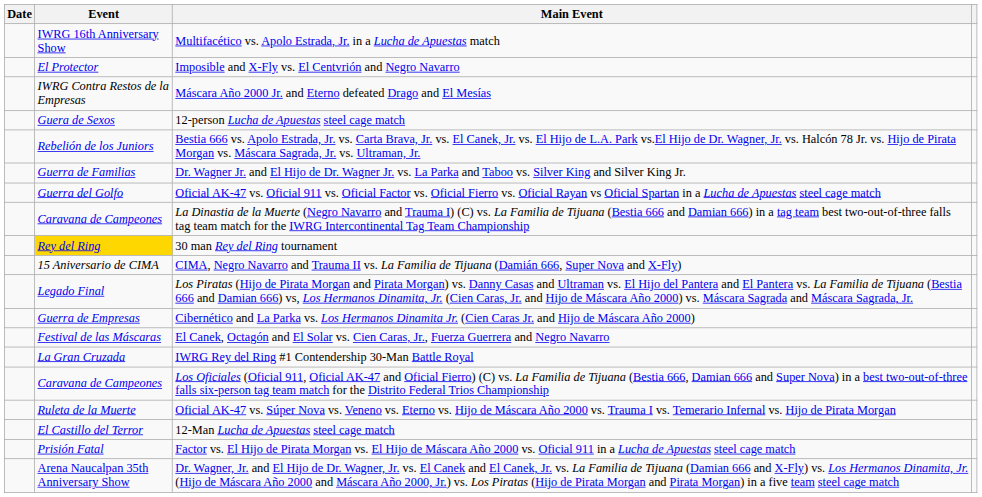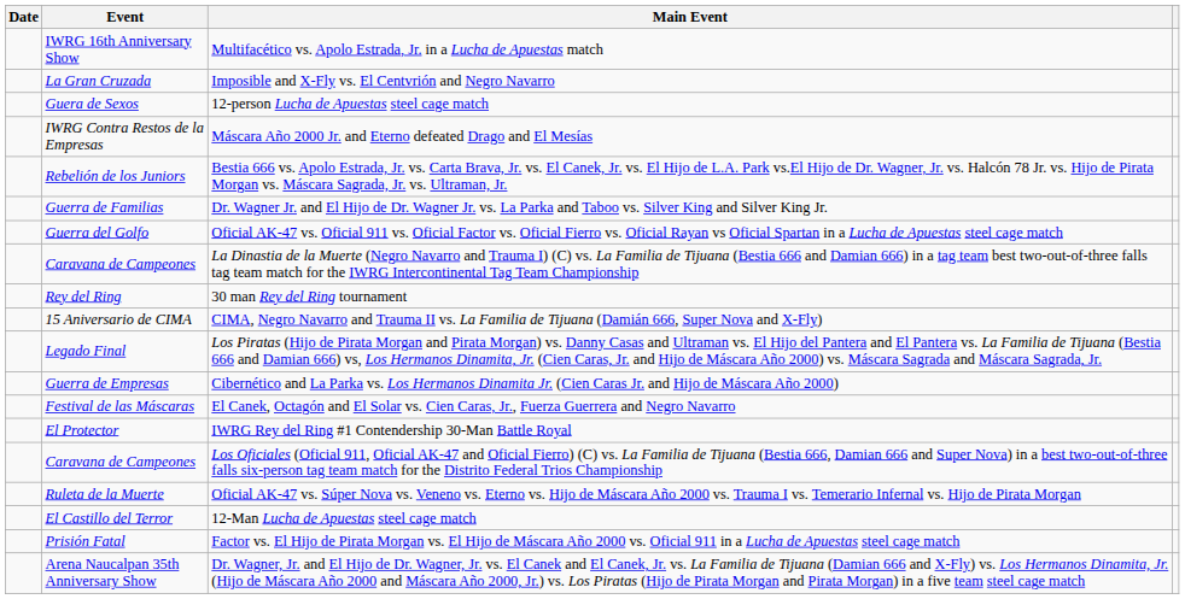 <table class="wikitable sortable" width=100%>
 <tr>
 <th scope="col">Date</th>
 <th scope="col">Event</th>
 <th class=unsortable scope="col">Main Event</th>
 <th class=unsortable scope="col"></th>
 </tr>
 <tr>
 <td></td>
 <td><a href='#'>IWRG 16th Anniversary Show</a></td>
 <td><a href='#'>Multifacético</a> vs. <a href='#'>Apolo Estrada, Jr.</a> in a <em><a href='#'>Lucha de Apuestas</a></em> match</td>
 <td></td>
 </tr>
 <tr>
 <td></td>
-<td><em><a href='#'>El Protector</a></em></td>
+<td><em><a href='#'>La Gran Cruzada</a></em></td>
 <td><a href='#'>Imposible</a> and <a href='#'>X-Fly</a> vs. <a href='#'>El Centvrión</a> and <a href='#'>Negro Navarro</a></td>
+<td></td>
+</tr>
+<tr>
+<td></td>
+<td><em><a href='#'>Guera de Sexos</a></em></td>
+<td>12-person <em><a href='#'>Lucha de Apuestas</a></em> <a href='#'>steel cage match</a></td>
 <td></td>
 </tr>
 <tr>
 <td></td>
 <td><em>IWRG Contra Restos de la Empresas</em></td>
 <td><a href='#'>Máscara Año 2000 Jr.</a> and <a href='#'>Eterno</a> defeated <a href='#'>Drago</a> and <a href='#'>El Mesías</a></td>
-<td></td>
-</tr>
-<tr>
-<td></td>
-<td><em><a href='#'>Guera de Sexos</a></em></td>
-<td>12-person <em><a href='#'>Lucha de Apuestas</a></em> <a href='#'>steel cage match</a></td>
 <td></td>
 </tr>
 <tr>
 <td></td>
 <td><em><a href='#'>Rebelión de los Juniors</a></em></td>
 <td><a href='#'>Bestia 666</a> vs. <a href='#'>Apolo Estrada, Jr.</a> vs. <a href='#'>Carta Brava, Jr.</a> vs. <a href='#'>El Canek, Jr.</a> vs. <a href='#'>El Hijo de L.A. Park</a> vs.<a href='#'>El Hijo de Dr. Wagner, Jr.</a> vs. Halcón 78 Jr. vs. <a href='#'>Hijo de Pirata Morgan</a> vs. <a href='#'>Máscara Sagrada, Jr.</a> vs. <a href='#'>Ultraman, Jr.</a></td>
 <td></td>
 </tr>
 <tr>
 <td></td>
 <td><em><a href='#'>Guerra de Familias</a></em></td>
 <td><a href='#'>Dr. Wagner Jr.</a> and <a href='#'>El Hijo de Dr. Wagner Jr.</a> vs. <a href='#'>La Parka</a> and <a href='#'>Taboo</a> vs. <a href='#'>Silver King</a> and Silver King Jr.</td>
 <td></td>
 </tr>
 <tr>
 <td></td>
 <td><em><a href='#'>Guerra del Golfo</a></em></td>
 <td><a href='#'>Oficial AK-47</a> vs. <a href='#'>Oficial 911</a> vs. <a href='#'>Oficial Factor</a> vs. <a href='#'>Oficial Fierro</a> vs. <a href='#'>Oficial Rayan</a> vs <a href='#'>Oficial Spartan</a> in a <em><a href='#'>Lucha de Apuestas</a></em> <a href='#'>steel cage match</a></td>
 <td></td>
 </tr>
 <tr>
 <td></td>
 <td><em><a href='#'>Caravana de Campeones</a></em></td>
 <td><em>La Dinastia de la Muerte</em> (<a href='#'>Negro Navarro</a> and <a href='#'>Trauma I</a>) (C) vs. <em>La Familia de Tijuana</em> (<a href='#'>Bestia 666</a> and <a href='#'>Damian 666</a>) in a <a href='#'>tag team</a> best two-out-of-three falls tag team match for the <a href='#'>IWRG Intercontinental Tag Team Championship</a></td>
 <td></td>
 </tr>
 <tr>
 <td></td>
-<td style="background: gold;"><em><a href='#'>Rey del Ring</a></em></td>
+<td><em><a href='#'>Rey del Ring</a></em></td>
 <td>30 man <em><a href='#'>Rey del Ring</a></em> tournament</td>
 <td></td>
 </tr>
 <tr>
 <td></td>
 <td><em>15 Aniversario de CIMA</em></td>
 <td><a href='#'>CIMA</a>, <a href='#'>Negro Navarro</a> and <a href='#'>Trauma II</a> vs. <em>La Familia de Tijuana</em> (<a href='#'>Damián 666</a>, <a href='#'>Super Nova</a> and <a href='#'>X-Fly</a>)</td>
 <td></td>
 </tr>
 <tr>
 <td></td>
 <td><em><a href='#'>Legado Final</a></em></td>
 <td><em>Los Piratas</em> (<a href='#'>Hijo de Pirata Morgan</a> and <a href='#'>Pirata Morgan</a>) vs. <a href='#'>Danny Casas</a> and <a href='#'>Ultraman</a> vs. <a href='#'>El Hijo del Pantera</a> and <a href='#'>El Pantera</a> vs. <em>La Familia de Tijuana</em> (<a href='#'>Bestia 666</a> and <a href='#'>Damian 666</a>) vs, <em><a href='#'>Los Hermanos Dinamita, Jr.</a></em> (<a href='#'>Cien Caras, Jr.</a> and <a href='#'>Hijo de Máscara Año 2000</a>) vs. <a href='#'>Máscara Sagrada</a> and <a href='#'>Máscara Sagrada, Jr.</a></td>
 <td></td>
 </tr>
 <tr>
 <td></td>
 <td><em><a href='#'>Guerra de Empresas</a></em></td>
 <td><a href='#'>Cibernético</a> and <a href='#'>La Parka</a> vs. <em><a href='#'>Los Hermanos Dinamita Jr.</a></em> (<a href='#'>Cien Caras Jr.</a> and <a href='#'>Hijo de Máscara Año 2000</a>)</td>
 <td></td>
 </tr>
 <tr>
 <td></td>
 <td><em><a href='#'>Festival de las Máscaras</a></em></td>
 <td><a href='#'>El Canek</a>, <a href='#'>Octagón</a> and <a href='#'>El Solar</a> vs. <a href='#'>Cien Caras, Jr.</a>, <a href='#'>Fuerza Guerrera</a> and <a href='#'>Negro Navarro</a></td>
 <td></td>
 </tr>
 <tr>
 <td></td>
-<td><em><a href='#'>La Gran Cruzada</a></em></td>
+<td><em><a href='#'>El Protector</a></em></td>
 <td><a href='#'>IWRG Rey del Ring</a> #1 Contendership 30-Man <a href='#'>Battle Royal</a></td>
 <td></td>
 </tr>
 <tr>
 <td></td>
 <td><em><a href='#'>Caravana de Campeones</a></em></td>
 <td><em><a href='#'>Los Oficiales</a></em> (<a href='#'>Oficial 911</a>, <a href='#'>Oficial AK-47</a> and <a href='#'>Oficial Fierro</a>) (C) vs. <em>La Familia de Tijuana</em> (<a href='#'>Bestia 666</a>, <a href='#'>Damian 666</a> and <a href='#'>Super Nova</a>) in a <a href='#'>best two-out-of-three falls six-person tag team match</a> for the <a href='#'>Distrito Federal Trios Championship</a></td>
 <td></td>
 </tr>
 <tr>
 <td></td>
 <td><em><a href='#'>Ruleta de la Muerte</a></em></td>
 <td><a href='#'>Oficial AK-47</a> vs. <a href='#'>Súper Nova</a> vs. <a href='#'>Veneno</a> vs. <a href='#'>Eterno</a> vs. <a href='#'>Hijo de Máscara Año 2000</a> vs. <a href='#'>Trauma I</a> vs. <a href='#'>Temerario Infernal</a> vs. <a href='#'>Hijo de Pirata Morgan</a></td>
 <td></td>
 </tr>
 <tr>
 <td></td>
 <td><em><a href='#'>El Castillo del Terror</a></em></td>
 <td>12-Man <em><a href='#'>Lucha de Apuestas</a></em> <a href='#'>steel cage match</a></td>
 <td></td>
 </tr>
 <tr>
 <td></td>
 <td><em><a href='#'>Prisión Fatal</a></em></td>
 <td><a href='#'>Factor</a> vs. <a href='#'>El Hijo de Pirata Morgan</a> vs. <a href='#'>El Hijo de Máscara Año 2000</a> vs. <a href='#'>Oficial 911</a> in a <em><a href='#'>Lucha de Apuestas</a></em> <a href='#'>steel cage match</a></td>
 <td></td>
 </tr>
 <tr>
 <td></td>
 <td><a href='#'>Arena Naucalpan 35th Anniversary Show</a></td>
 <td><a href='#'>Dr. Wagner, Jr.</a> and <a href='#'>El Hijo de Dr. Wagner, Jr.</a> vs. <a href='#'>El Canek</a> and <a href='#'>El Canek, Jr.</a> vs. <em>La Familia de Tijuana</em> (<a href='#'>Damian 666</a> and <a href='#'>X-Fly</a>) vs. <em><a href='#'>Los Hermanos Dinamita, Jr.</a></em> (<a href='#'>Hijo de Máscara Año 2000</a> and <a href='#'>Máscara Año 2000, Jr.</a>) vs. <em>Los Piratas</em> (<a href='#'>Hijo de Pirata Morgan</a> and <a href='#'>Pirata Morgan</a>) in a five <a href='#'>team</a> <a href='#'>steel cage match</a></td>
 <td></td>
 </tr>
 </table>
